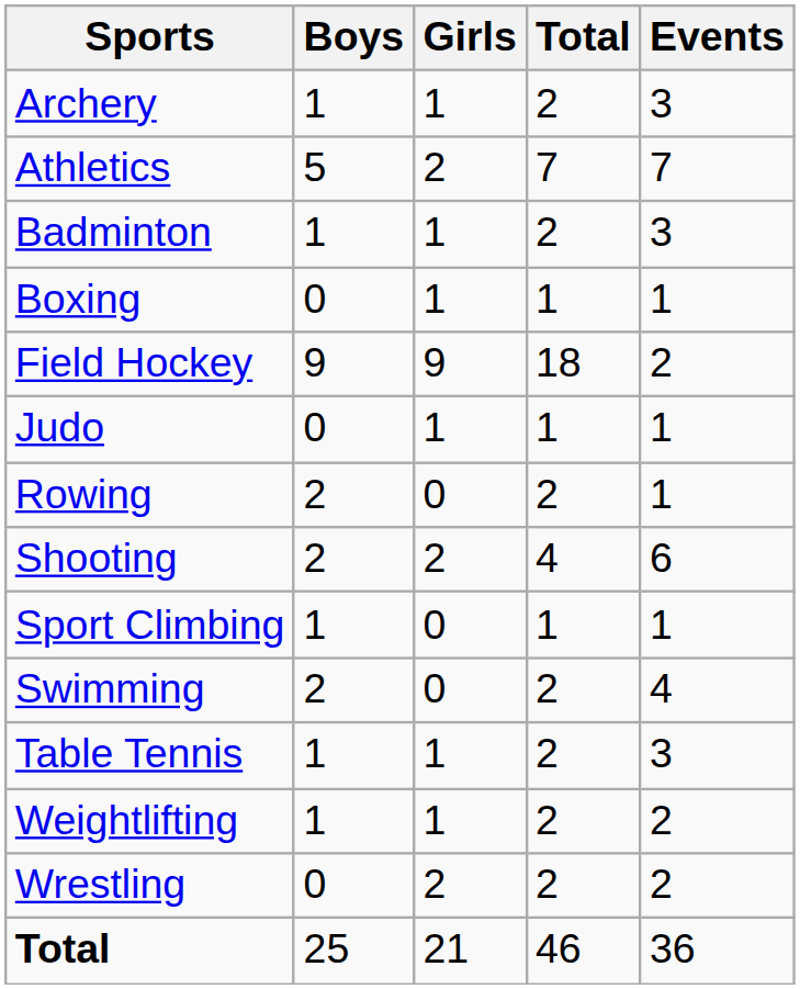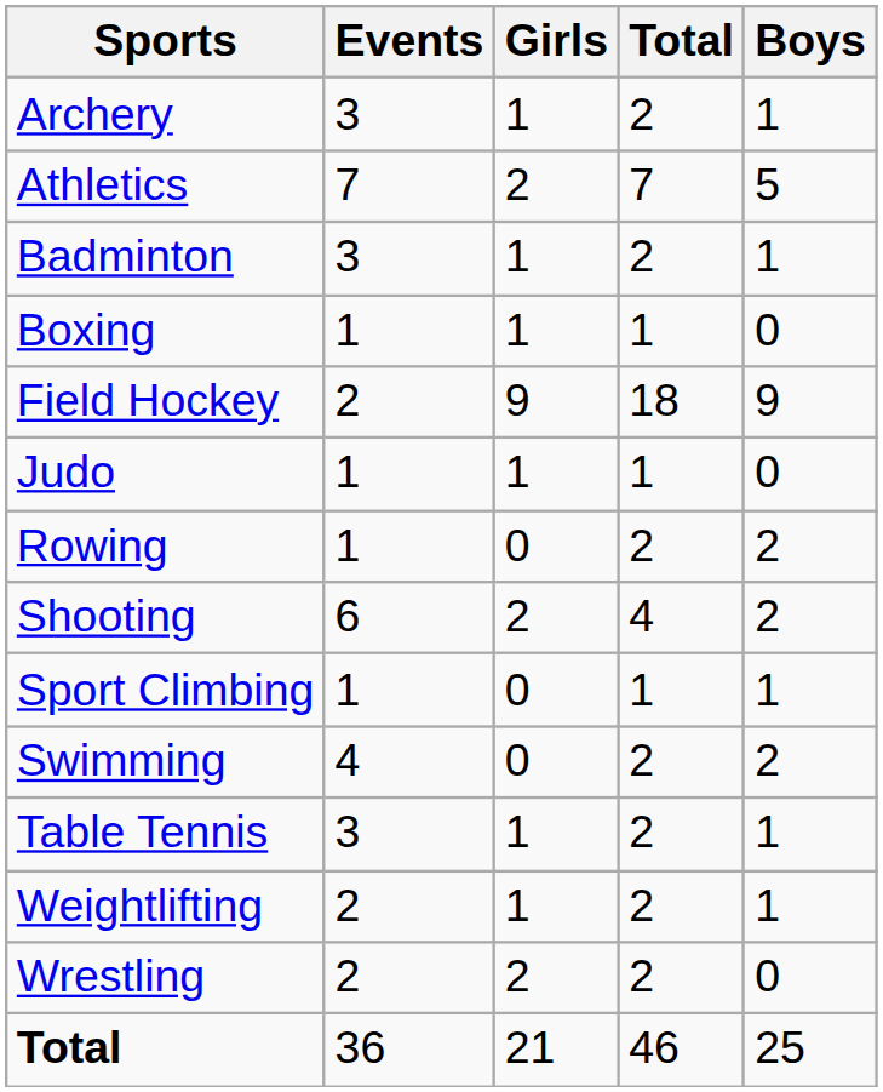 <table class="wikitable">
 <tr>
 <th>Sports</th>
-<th>Boys</th>
+<th>Events</th>
 <th>Girls</th>
 <th>Total</th>
-<th>Events</th>
+<th>Boys</th>
 </tr>
 <tr>
 <td><a href='#'>Archery</a></td>
+<td>3</td>
 <td>1</td>
-<td>1</td>
-<td>2</td>
-<td>3</td>
-</tr>
-<tr>
-<td><a href='#'>Athletics</a></td>
-<td>5</td>
-<td>2</td>
-<td>7</td>
-<td>7</td>
-</tr>
-<tr>
-<td><a href='#'>Badminton</a></td>
-<td>1</td>
-<td>1</td>
-<td>2</td>
-<td>3</td>
-</tr>
-<tr>
-<td><a href='#'>Boxing</a></td>
-<td>0</td>
-<td>1</td>
-<td>1</td>
-<td>1</td>
-</tr>
-<tr>
-<td><a href='#'>Field Hockey</a></td>
-<td>9</td>
-<td>9</td>
-<td>18</td>
-<td>2</td>
-</tr>
-<tr>
-<td><a href='#'>Judo</a></td>
-<td>0</td>
-<td>1</td>
-<td>1</td>
-<td>1</td>
-</tr>
-<tr>
-<td><a href='#'>Rowing</a></td>
-<td>2</td>
-<td>0</td>
 <td>2</td>
 <td>1</td>
 </tr>
 <tr>
-<td><a href='#'>Shooting</a></td>
+<td><a href='#'>Athletics</a></td>
+<td>7</td>
+<td>2</td>
+<td>7</td>
+<td>5</td>
+</tr>
+<tr>
+<td><a href='#'>Badminton</a></td>
+<td>3</td>
+<td>1</td>
+<td>2</td>
+<td>1</td>
+</tr>
+<tr>
+<td><a href='#'>Boxing</a></td>
+<td>1</td>
+<td>1</td>
+<td>1</td>
+<td>0</td>
+</tr>
+<tr>
+<td><a href='#'>Field Hockey</a></td>
+<td>2</td>
+<td>9</td>
+<td>18</td>
+<td>9</td>
+</tr>
+<tr>
+<td><a href='#'>Judo</a></td>
+<td>1</td>
+<td>1</td>
+<td>1</td>
+<td>0</td>
+</tr>
+<tr>
+<td><a href='#'>Rowing</a></td>
+<td>1</td>
+<td>0</td>
 <td>2</td>
 <td>2</td>
+</tr>
+<tr>
+<td><a href='#'>Shooting</a></td>
+<td>6</td>
+<td>2</td>
 <td>4</td>
-<td>6</td>
+<td>2</td>
 </tr>
 <tr>
 <td><a href='#'>Sport Climbing</a></td>
 <td>1</td>
 <td>0</td>
 <td>1</td>
 <td>1</td>
 </tr>
 <tr>
 <td><a href='#'>Swimming</a></td>
-<td>2</td>
+<td>4</td>
 <td>0</td>
-<td>2</td>
-<td>4</td>
-</tr>
-<tr>
-<td><a href='#'>Table Tennis</a></td>
-<td>1</td>
-<td>1</td>
-<td>2</td>
-<td>3</td>
-</tr>
-<tr>
-<td><a href='#'>Weightlifting</a></td>
-<td>1</td>
-<td>1</td>
 <td>2</td>
 <td>2</td>
 </tr>
 <tr>
+<td><a href='#'>Table Tennis</a></td>
+<td>3</td>
+<td>1</td>
+<td>2</td>
+<td>1</td>
+</tr>
+<tr>
+<td><a href='#'>Weightlifting</a></td>
+<td>2</td>
+<td>1</td>
+<td>2</td>
+<td>1</td>
+</tr>
+<tr>
 <td><a href='#'>Wrestling</a></td>
-<td>0</td>
 <td>2</td>
 <td>2</td>
 <td>2</td>
+<td>0</td>
 </tr>
 <tr>
 <td><strong>Total</strong></td>
-<td>25</td>
+<td>36</td>
 <td>21</td>
 <td>46</td>
-<td>36</td>
+<td>25</td>
 </tr>
 </table>
